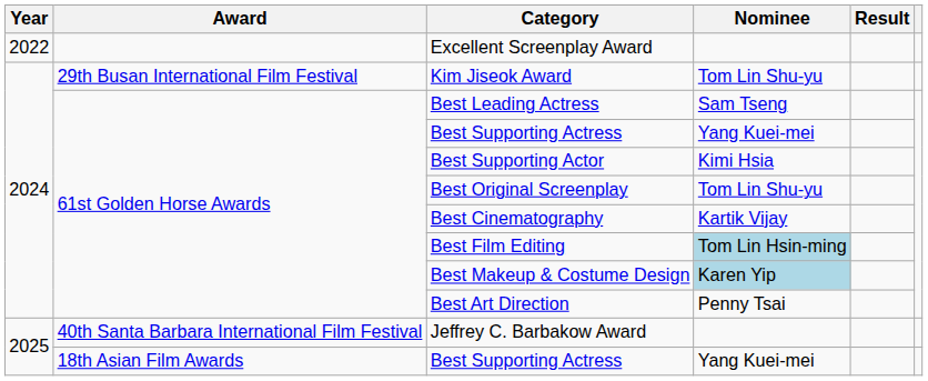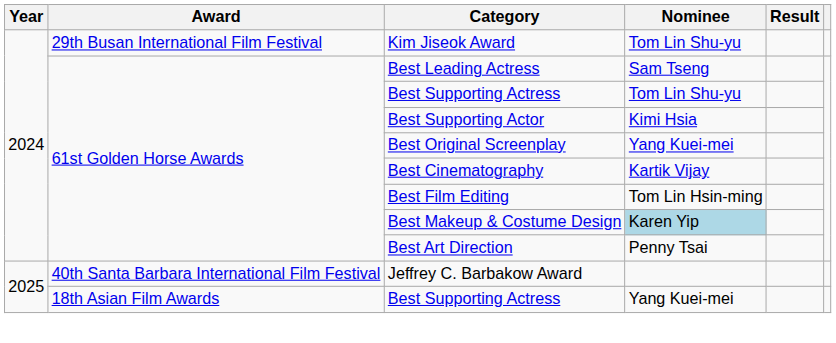 <table class="wikitable plainrowheaders">
 <tr>
 <th>Year</th>
 <th>Award</th>
 <th>Category</th>
 <th>Nominee</th>
 <th>Result</th>
 <th></th>
-</tr>
-<tr>
-<td>2022</td>
-<td></td>
-<td>Excellent Screenplay Award</td>
-<td></td>
-<td></td>
-<td></td>
 </tr>
 <tr>
 <td rowspan="9">2024</td>
 <td><a href='#'>29th Busan International Film Festival</a></td>
 <td><a href='#'>Kim Jiseok Award</a></td>
 <td><a href='#'>Tom Lin Shu-yu</a></td>
 <td></td>
 <td></td>
 </tr>
 <tr>
 <td rowspan="8"><a href='#'>61st Golden Horse Awards</a></td>
 <td><a href='#'>Best Leading Actress</a></td>
 <td><a href='#'>Sam Tseng</a></td>
 <td></td>
 <td rowspan="8"></td>
 </tr>
 <tr>
 <td><a href='#'>Best Supporting Actress</a></td>
-<td><a href='#'>Yang Kuei-mei</a></td>
+<td><a href='#'>Tom Lin Shu-yu</a></td>
 <td></td>
 </tr>
 <tr>
 <td><a href='#'>Best Supporting Actor</a></td>
 <td><a href='#'>Kimi Hsia</a></td>
 <td></td>
 </tr>
 <tr>
 <td><a href='#'>Best Original Screenplay</a></td>
-<td><a href='#'>Tom Lin Shu-yu</a></td>
+<td><a href='#'>Yang Kuei-mei</a></td>
 <td></td>
 </tr>
 <tr>
 <td><a href='#'>Best Cinematography</a></td>
 <td><a href='#'>Kartik Vijay</a></td>
 <td></td>
 </tr>
 <tr>
 <td><a href='#'>Best Film Editing</a></td>
-<td style="background: lightblue;">Tom Lin Hsin-ming</td>
+<td>Tom Lin Hsin-ming</td>
 <td></td>
 </tr>
 <tr>
 <td><a href='#'>Best Makeup & Costume Design</a></td>
 <td style="background: lightblue;">Karen Yip</td>
 <td></td>
 </tr>
 <tr>
 <td><a href='#'>Best Art Direction</a></td>
 <td>Penny Tsai</td>
 <td></td>
 </tr>
 <tr>
 <td rowspan="2">2025</td>
 <td><a href='#'>40th Santa Barbara International Film Festival</a></td>
 <td>Jeffrey C. Barbakow Award</td>
 <td></td>
 <td></td>
 <td></td>
 </tr>
 <tr>
 <td><a href='#'>18th Asian Film Awards</a></td>
 <td><a href='#'>Best Supporting Actress</a></td>
 <td>Yang Kuei-mei</td>
 <td></td>
 <td></td>
 </tr>
 </table>
